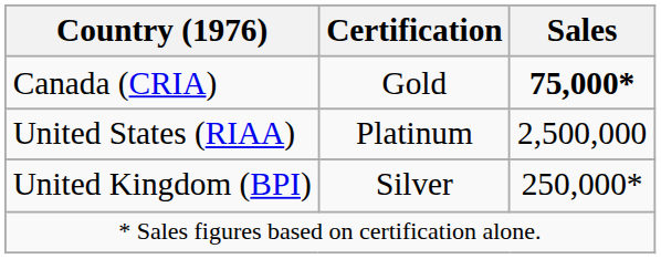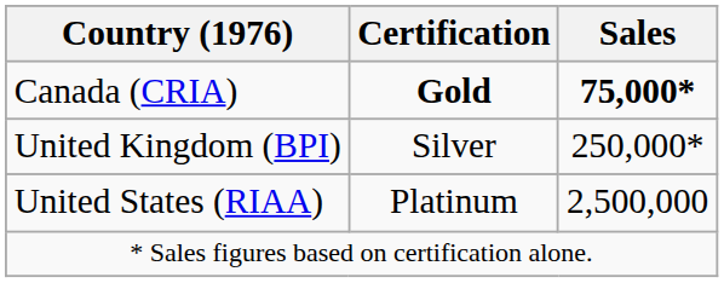 <table class="wikitable sortable">
 <tr>
 <th>Country (1976)</th>
 <th>Certification</th>
 <th>Sales</th>
 </tr>
 <tr>
 <td>Canada (<a href='#'>CRIA</a>)</td>
-<td style="text-align:center;">Gold</td>
+<td style="text-align:center;"><strong>Gold</strong></td>
 <td style="text-align:center;"><strong>75,000*</strong></td>
+</tr>
+<tr>
+<td>United Kingdom (<a href='#'>BPI</a>)</td>
+<td style="text-align:center;">Silver</td>
+<td style="text-align:center;">250,000*</td>
 </tr>
 <tr>
 <td>United States (<a href='#'>RIAA</a>)</td>
 <td style="text-align:center;">Platinum</td>
 <td style="text-align:center;">2,500,000</td>
 </tr>
 <tr>
-<td>United Kingdom (<a href='#'>BPI</a>)</td>
-<td style="text-align:center;">Silver</td>
-<td style="text-align:center;">250,000*</td>
-</tr>
-<tr>
 <td colspan="3" style="text-align:center; font-size:9pt;">* Sales figures based on certification alone.</td>
 </tr>
 </table>
